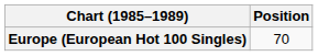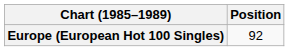 <table class="wikitable plainrowheaders" style="text-align:center">
 <tr>
 <th scope="col">Chart (1985–1989)</th>
 <th scope="col">Position</th>
 </tr>
 <tr>
 <th scope="row">Europe (European Hot 100 Singles)</th>
-<td>70</td>
+<td>92</td>
 </tr>
 </table>
